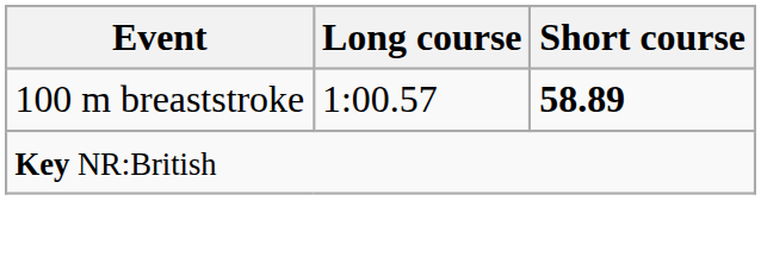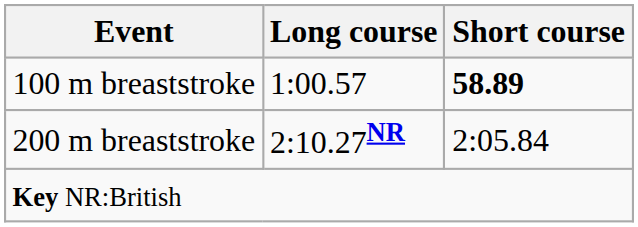 <table class="wikitable" style="font-size:95%">
 <tr>
 <th>Event</th>
 <th>Long course</th>
 <th>Short course</th>
 </tr>
 <tr>
 <td>100 m breaststroke</td>
 <td>1:00.57</td>
 <td><strong>58.89</strong></td>
 </tr>
 <tr>
+<td>200 m breaststroke</td>
+<td>2:10.27<sup><strong><a href='#'>NR</a></strong></sup></td>
+<td>2:05.84</td>
+</tr>
+<tr>
 <td colspan="3"><small><strong>Key</strong> NR:British</small></td>
 </tr>
 </table>
